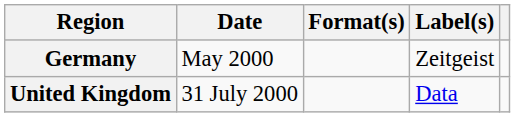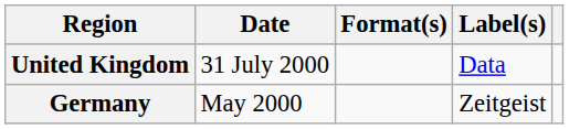 <table class="wikitable plainrowheaders">
 <tr>
 <th scope="col">Region</th>
 <th scope="col">Date</th>
 <th scope="col">Format(s)</th>
 <th scope="col">Label(s)</th>
 <th scope="col"></th>
 </tr>
 <tr>
+<th scope="row">United Kingdom</th>
+<td>31 July 2000</td>
+<td></td>
+<td><a href='#'>Data</a></td>
+<td></td>
+</tr>
+<tr>
 <th scope="row">Germany</th>
 <td>May 2000</td>
 <td></td>
 <td>Zeitgeist</td>
 <td></td>
 </tr>
-<tr>
-<th scope="row">United Kingdom</th>
-<td>31 July 2000</td>
-<td></td>
-<td><a href='#'>Data</a></td>
-<td></td>
-</tr>
 </table>
